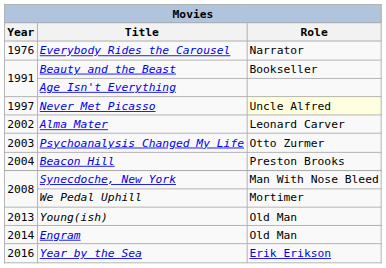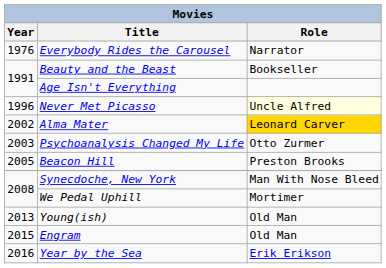 <table class="wikitable">
 <tr>
 <th colspan=4 style="background:LightSteelBlue">Movies</th>
 </tr>
 <tr style="background:#ccc; text-align:center;">
 <th>Year</th>
 <th>Title</th>
 <th>Role</th>
 </tr>
 <tr>
 <td>1976</td>
 <td><em><a href='#'>Everybody Rides the Carousel</a></em></td>
 <td>Narrator</td>
 </tr>
 <tr>
 <td rowspan=2>1991</td>
 <td><em><a href='#'>Beauty and the Beast</a></em></td>
 <td>Bookseller</td>
 </tr>
 <tr>
 <td><em><a href='#'>Age Isn't Everything</a></em></td>
 <td></td>
 </tr>
 <tr>
-<td>1997</td>
+<td>1996</td>
 <td><em><a href='#'>Never Met Picasso</a></em></td>
 <td style="background: lightyellow;">Uncle Alfred</td>
 </tr>
 <tr>
 <td>2002</td>
 <td><em><a href='#'>Alma Mater</a></em></td>
-<td>Leonard Carver</td>
+<td style="background: gold;">Leonard Carver</td>
 </tr>
 <tr>
 <td>2003</td>
 <td><em><a href='#'>Psychoanalysis Changed My Life</a></em></td>
 <td>Otto Zurmer</td>
 </tr>
 <tr>
-<td>2004</td>
+<td>2005</td>
 <td><em><a href='#'>Beacon Hill</a></em></td>
 <td>Preston Brooks</td>
 </tr>
 <tr>
 </tr>
 <tr>
 <td rowspan=2>2008</td>
 <td><em><a href='#'>Synecdoche, New York</a></em></td>
 <td>Man With Nose Bleed</td>
 </tr>
 <tr>
 <td><em>We Pedal Uphill</em></td>
 <td>Mortimer</td>
 </tr>
 <tr>
 <td>2013</td>
 <td><em>Young(ish)</em></td>
 <td>Old Man</td>
 </tr>
 <tr>
-<td>2014</td>
+<td>2015</td>
 <td><em><a href='#'>Engram</a></em></td>
 <td>Old Man</td>
 </tr>
 <tr>
 <td>2016</td>
 <td><em><a href='#'>Year by the Sea</a></em></td>
 <td><a href='#'>Erik Erikson</a></td>
 </tr>
 </table>
